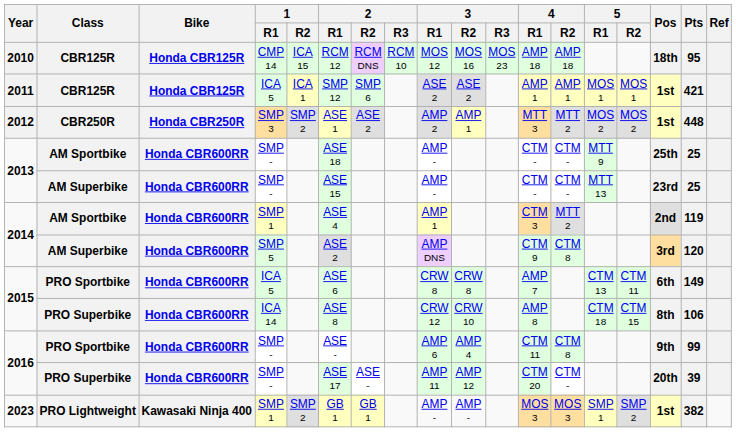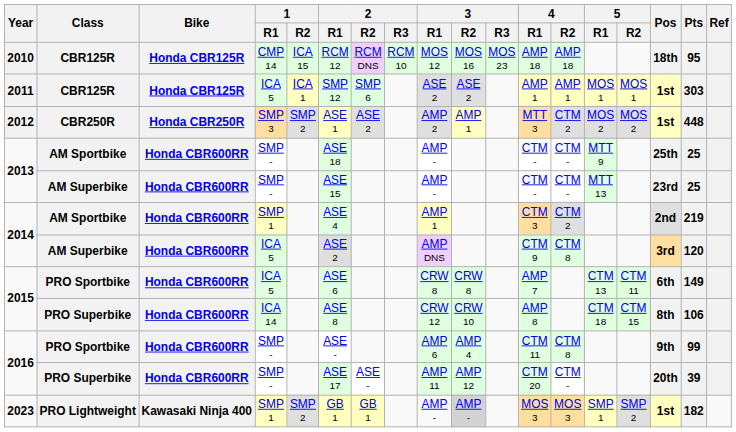 <table class="wikitable" style="text-align:center; font-size:85%">
 <tr>
 <th valign="middle" rowspan=2>Year</th>
 <th valign="middle" rowspan=2>Class</th>
 <th valign="middle" rowspan=2>Bike</th>
 <th colspan=2>1</th>
 <th colspan=3>2</th>
 <th colspan=3>3</th>
 <th colspan=2>4</th>
 <th colspan=2>5</th>
 <th rowspan=2>Pos</th>
 <th rowspan=2>Pts</th>
 <th rowspan=2>Ref</th>
 </tr>
 <tr>
 <th>R1</th>
 <th>R2</th>
 <th>R1</th>
 <th>R2</th>
 <th>R3</th>
 <th>R1</th>
 <th>R2</th>
 <th>R3</th>
 <th>R1</th>
 <th>R2</th>
 <th>R1</th>
 <th>R2</th>
 </tr>
 <tr>
 <th>2010</th>
 <th>CBR125R</th>
 <th><a href='#'>Honda CBR125R</a></th>
 <td style="background:#dfffdf;"><a href='#'>CMP</a><br><small>14</small></td>
 <td style="background:#dfffdf;"><a href='#'>ICA</a><br><small>15</small></td>
 <td style="background:#dfffdf;"><a href='#'>RCM</a><br><small>12</small></td>
 <td style="background:#EFCFFF;"><a href='#'>RCM</a><br><small>DNS</small></td>
 <td style="background:#dfffdf;"><a href='#'>RCM</a><br><small>10</small></td>
 <td style="background:#dfffdf;"><a href='#'>MOS</a><br><small>12</small></td>
 <td style="background:#dfffdf;"><a href='#'>MOS</a><br><small>16</small></td>
 <td style="background:#dfffdf;"><a href='#'>MOS</a><br><small>23</small></td>
 <td style="background:#dfffdf;"><a href='#'>AMP</a><br><small>18</small></td>
 <td style="background:#dfffdf;"><a href='#'>AMP</a><br><small>18</small></td>
 <td></td>
 <td></td>
 <th>18th</th>
 <th>95</th>
 <th></th>
 </tr>
 <tr>
 <th>2011</th>
 <th>CBR125R</th>
 <th><a href='#'>Honda CBR125R</a></th>
 <td style="background:#dfffdf;"><a href='#'>ICA</a><br><small>5</small></td>
 <td style="background:#ffffbf;"><a href='#'>ICA</a><br><small>1</small></td>
 <td style="background:#dfffdf;"><a href='#'>SMP</a><br><small>12</small></td>
 <td style="background:#dfffdf;"><a href='#'>SMP</a><br><small>6</small></td>
 <td></td>
 <td style="background:#dfdfdf;"><a href='#'>ASE</a><br><small>2</small></td>
 <td style="background:#dfdfdf;"><a href='#'>ASE</a><br><small>2</small></td>
 <td></td>
 <td style="background:#ffffbf;"><a href='#'>AMP</a><br><small>1</small></td>
 <td style="background:#ffffbf;"><a href='#'>AMP</a><br><small>1</small></td>
 <td style="background:#ffffbf;"><a href='#'>MOS</a><br><small>1</small></td>
 <td style="background:#ffffbf;"><a href='#'>MOS</a><br><small>1</small></td>
 <td style="background:#ffffbf;"><strong>1st</strong></td>
-<th>421</th>
+<th>303</th>
 <th></th>
 </tr>
 <tr>
 <th>2012</th>
 <th>CBR250R</th>
 <th><a href='#'>Honda CBR250R</a></th>
 <td style="background:#ffdf9f;"><a href='#'>SMP</a><br><small>3</small></td>
 <td style="background:#dfdfdf;"><a href='#'>SMP</a><br><small>2</small></td>
 <td style="background:#ffffbf;"><a href='#'>ASE</a><br><small>1</small></td>
 <td style="background:#dfdfdf;"><a href='#'>ASE</a><br><small>2</small></td>
 <td></td>
 <td style="background:#dfdfdf;"><a href='#'>AMP</a><br><small>2</small></td>
 <td style="background:#ffffbf;"><a href='#'>AMP</a><br><small>1</small></td>
 <td></td>
 <td style="background:#ffdf9f;"><a href='#'>MTT</a><br><small>3</small></td>
-<td style="background:#dfdfdf;"><a href='#'>MTT</a><br><small>2</small></td>
+<td style="background:#dfdfdf;"><a href='#'>CTM</a><br><small>2</small></td>
 <td style="background:#dfdfdf;"><a href='#'>MOS</a><br><small>2</small></td>
 <td style="background:#dfdfdf;"><a href='#'>MOS</a><br><small>2</small></td>
 <td style="background:#ffffbf;"><strong>1st</strong></td>
 <th>448</th>
 <th></th>
 </tr>
 <tr>
 <td rowspan=2><strong>2013</strong></td>
 <th>AM Sportbike</th>
 <th><a href='#'>Honda CBR600RR</a></th>
 <td style="background:#ffffff;"><a href='#'>SMP</a><br><small>-</small></td>
 <td></td>
 <td style="background:#dfffdf;"><a href='#'>ASE</a><br><small>18</small></td>
 <td></td>
 <td></td>
 <td style="background:#ffffff;"><a href='#'>AMP</a><br><small>-</small></td>
 <td></td>
 <td></td>
 <td style="background:#ffffff;"><a href='#'>CTM</a><br><small>-</small></td>
 <td style="background:#ffffff;"><a href='#'>CTM</a><br><small>-</small></td>
 <td style="background:#dfffdf;"><a href='#'>MTT</a><br><small>9</small></td>
 <td></td>
 <th>25th</th>
 <th>25</th>
 <th></th>
 </tr>
 <tr>
 <th>AM Superbike</th>
 <th><a href='#'>Honda CBR600RR</a></th>
 <td style="background:#ffffff;"><a href='#'>SMP</a><br><small>-</small></td>
 <td></td>
 <td style="background:#dfffdf;"><a href='#'>ASE</a><br><small>15</small></td>
 <td></td>
 <td></td>
 <td style="background:#ffffff;"><a href='#'>AMP</a><br><small>-</small></td>
 <td></td>
 <td></td>
 <td style="background:#ffffff;"><a href='#'>CTM</a><br><small>-</small></td>
 <td style="background:#ffffff;"><a href='#'>CTM</a><br><small>-</small></td>
 <td style="background:#dfffdf;"><a href='#'>MTT</a><br><small>13</small></td>
 <td></td>
 <th>23rd</th>
 <th>25</th>
 <th></th>
 </tr>
 <tr>
 <td rowspan=2><strong>2014</strong></td>
 <th>AM Sportbike</th>
 <th><a href='#'>Honda CBR600RR</a></th>
 <td style="background:#ffffbf;"><a href='#'>SMP</a><br><small>1</small></td>
 <td></td>
 <td style="background:#dfffdf;"><a href='#'>ASE</a><br><small>4</small></td>
 <td></td>
 <td></td>
 <td style="background:#ffffbf;"><a href='#'>AMP</a><br><small>1</small></td>
 <td></td>
 <td></td>
 <td style="background:#ffdf9f;"><a href='#'>CTM</a><br><small>3</small></td>
-<td style="background:#dfdfdf;"><a href='#'>MTT</a><br><small>2</small></td>
+<td style="background:#dfdfdf;"><a href='#'>CTM</a><br><small>2</small></td>
 <td></td>
 <td></td>
 <td style="background:#dfdfdf;"><strong>2nd</strong></td>
-<th>119</th>
+<th>219</th>
 <th></th>
 </tr>
 <tr>
 <th>AM Superbike</th>
 <th><a href='#'>Honda CBR600RR</a></th>
-<td style="background:#dfffdf;"><a href='#'>SMP</a><br><small>5</small></td>
+<td style="background:#dfffdf;"><a href='#'>ICA</a><br><small>5</small></td>
 <td></td>
 <td style="background:#dfdfdf;"><a href='#'>ASE</a><br><small>2</small></td>
 <td></td>
 <td></td>
 <td style="background:#EFCFFF;"><a href='#'>AMP</a><br><small>DNS</small></td>
 <td></td>
 <td></td>
 <td style="background:#dfffdf;"><a href='#'>CTM</a><br><small>9</small></td>
 <td style="background:#dfffdf;"><a href='#'>CTM</a><br><small>8</small></td>
 <td></td>
 <td></td>
 <td style="background:#ffdf9f;"><strong>3rd</strong></td>
 <th>120</th>
 <th></th>
 </tr>
 <tr>
 <td rowspan=2><strong>2015</strong></td>
 <th>PRO Sportbike</th>
 <th><a href='#'>Honda CBR600RR</a></th>
 <td style="background:#dfffdf;"><a href='#'>ICA</a><br><small>5</small></td>
 <td></td>
 <td style="background:#dfffdf;"><a href='#'>ASE</a><br><small>6</small></td>
 <td></td>
 <td></td>
 <td style="background:#dfffdf;"><a href='#'>CRW</a><br><small>8</small></td>
 <td style="background:#dfffdf;"><a href='#'>CRW</a><br><small>8</small></td>
 <td></td>
 <td style="background:#dfffdf;"><a href='#'>AMP</a><br><small>7</small></td>
 <td></td>
 <td style="background:#dfffdf;"><a href='#'>CTM</a><br><small>13</small></td>
 <td style="background:#dfffdf;"><a href='#'>CTM</a><br><small>11</small></td>
 <th>6th</th>
 <th>149</th>
 <th></th>
 </tr>
 <tr>
 <th>PRO Superbike</th>
 <th><a href='#'>Honda CBR600RR</a></th>
 <td style="background:#dfffdf;"><a href='#'>ICA</a><br><small>14</small></td>
 <td></td>
 <td style="background:#dfffdf;"><a href='#'>ASE</a><br><small>8</small></td>
 <td></td>
 <td></td>
 <td style="background:#dfffdf;"><a href='#'>CRW</a><br><small>12</small></td>
 <td style="background:#dfffdf;"><a href='#'>CRW</a><br><small>10</small></td>
 <td></td>
 <td style="background:#dfffdf;"><a href='#'>AMP</a><br><small>8</small></td>
 <td></td>
 <td style="background:#dfffdf;"><a href='#'>CTM</a><br><small>18</small></td>
 <td style="background:#dfffdf;"><a href='#'>CTM</a><br><small>15</small></td>
 <th>8th</th>
 <th>106</th>
 <th></th>
 </tr>
 <tr>
 <td rowspan=2><strong>2016</strong></td>
 <th>PRO Sportbike</th>
 <th><a href='#'>Honda CBR600RR</a></th>
 <td style="background:#ffffff;"><a href='#'>SMP</a><br><small>-</small></td>
 <td></td>
 <td style="background:#ffffff;"><a href='#'>ASE</a><br><small>-</small></td>
 <td></td>
 <td></td>
 <td style="background:#dfffdf;"><a href='#'>AMP</a><br><small>6</small></td>
 <td style="background:#dfffdf;"><a href='#'>AMP</a><br><small>4</small></td>
 <td></td>
 <td style="background:#dfffdf;"><a href='#'>CTM</a><br><small>11</small></td>
 <td style="background:#dfffdf;"><a href='#'>CTM</a><br><small>8</small></td>
 <td></td>
 <td></td>
 <th>9th</th>
 <th>99</th>
 <th></th>
 </tr>
 <tr>
 <th>PRO Superbike</th>
 <th><a href='#'>Honda CBR600RR</a></th>
 <td style="background:#ffffff;"><a href='#'>SMP</a><br><small>-</small></td>
 <td></td>
 <td style="background:#dfffdf;"><a href='#'>ASE</a><br><small>17</small></td>
 <td style="background:#ffffff;"><a href='#'>ASE</a><br><small>-</small></td>
 <td></td>
 <td style="background:#dfffdf;"><a href='#'>AMP</a><br><small>11</small></td>
 <td style="background:#dfffdf;"><a href='#'>AMP</a><br><small>12</small></td>
 <td></td>
 <td style="background:#dfffdf;"><a href='#'>CTM</a><br><small>20</small></td>
 <td style="background:#ffffff;"><a href='#'>CTM</a><br><small>-</small></td>
 <td></td>
 <td></td>
 <th>20th</th>
 <th>39</th>
 <th></th>
 </tr>
 <tr>
 <td><strong>2023</strong></td>
 <th>PRO Lightweight</th>
 <th>Kawasaki Ninja 400</th>
 <td style="background:#ffffbf;"><a href='#'>SMP</a><br><small>1</small></td>
 <td style="background:#dfdfdf;"><a href='#'>SMP</a><br><small>2</small></td>
 <td style="background:#ffffbf;"><a href='#'>GB</a><br><small>1</small></td>
 <td style="background:#ffffbf;"><a href='#'>GB</a><br><small>1</small></td>
 <td></td>
 <td><a href='#'>AMP</a><br><small>-</small></td>
-<td><a href='#'>AMP</a><br><small>-</small></td>
+<td style="background: lightgrey;"><a href='#'>AMP</a><br><small>-</small></td>
 <td></td>
 <td style="background:#ffdf9f;"><a href='#'>MOS</a><br><small>3</small></td>
 <td style="background:#ffdf9f;"><a href='#'>MOS</a><br><small>3</small></td>
 <td style="background:#ffffbf;"><a href='#'>SMP</a><br><small>1</small></td>
 <td style="background:#dfdfdf;"><a href='#'>SMP</a><br><small>2</small></td>
 <td style="background:#ffffbf;"><strong>1st</strong></td>
-<th>382</th>
+<th>182</th>
 <td></td>
 </tr>
 </table>
